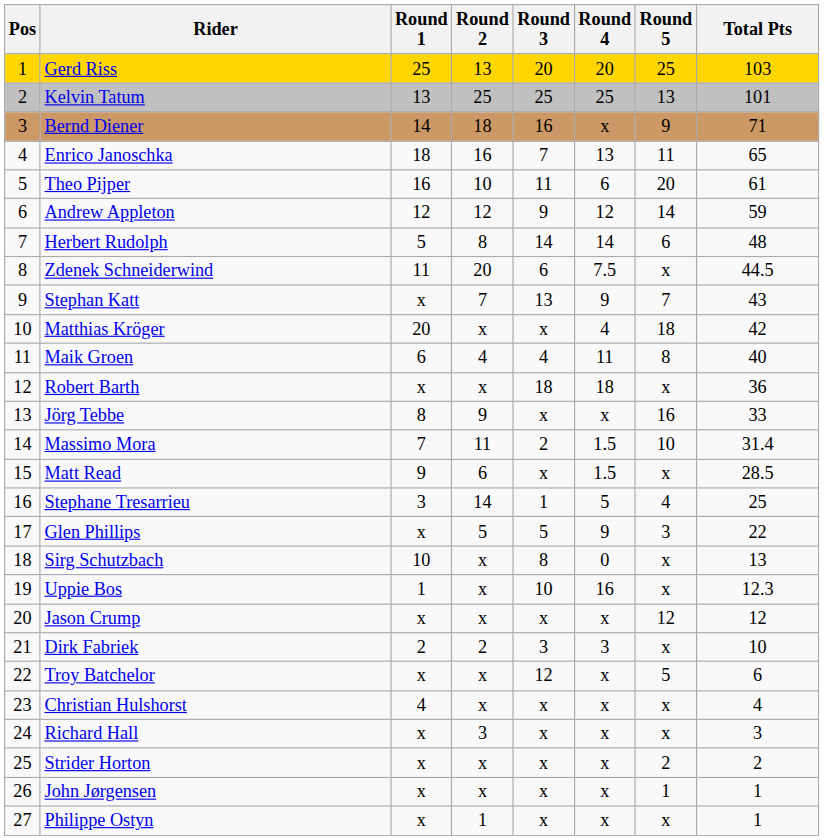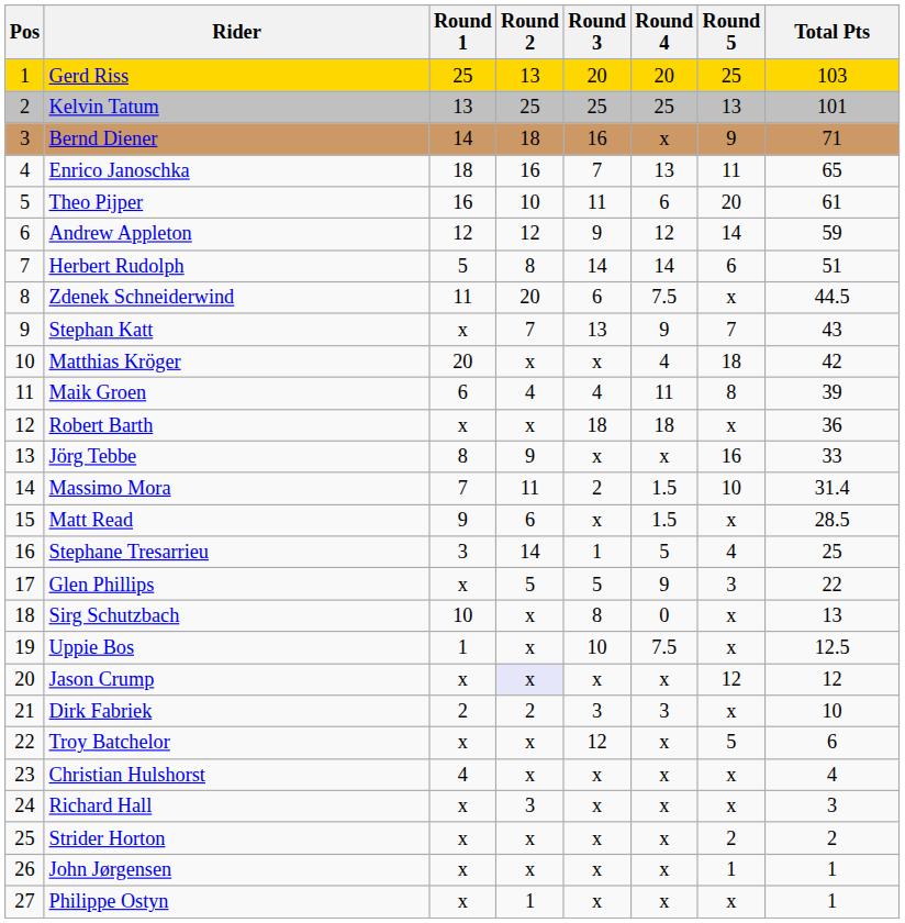 <table class="wikitable" style="font-size: 100%">
 <tr>
 <th width=20>Pos</th>
 <th width=300>Rider</th>
 <th width=40>Round 1</th>
 <th width=40>Round 2</th>
 <th width=40>Round 3</th>
 <th width=40>Round 4</th>
 <th width=40>Round 5</th>
 <th width=100>Total Pts</th>
 </tr>
 <tr align=center style="background-color: gold;">
 <td>1</td>
 <td align="left"> <a href='#'>Gerd Riss</a></td>
 <td>25</td>
 <td>13</td>
 <td>20</td>
 <td>20</td>
 <td>25</td>
 <td>103</td>
 </tr>
 <tr align=center style="background-color: silver;">
 <td>2</td>
 <td align="left"> <a href='#'>Kelvin Tatum</a></td>
 <td>13</td>
 <td>25</td>
 <td>25</td>
 <td>25</td>
 <td>13</td>
 <td>101</td>
 </tr>
 <tr align=center style="background-color: #cc9966;">
 <td>3</td>
 <td align="left"> <a href='#'>Bernd Diener</a></td>
 <td>14</td>
 <td>18</td>
 <td>16</td>
 <td>x</td>
 <td>9</td>
 <td>71</td>
 </tr>
 <tr align=center>
 <td>4</td>
 <td align="left"> <a href='#'>Enrico Janoschka</a></td>
 <td>18</td>
 <td>16</td>
 <td>7</td>
 <td>13</td>
 <td>11</td>
 <td>65</td>
 </tr>
 <tr align=center>
 <td>5</td>
 <td align="left"> <a href='#'>Theo Pijper</a></td>
 <td>16</td>
 <td>10</td>
 <td>11</td>
 <td>6</td>
 <td>20</td>
 <td>61</td>
 </tr>
 <tr align=center>
 <td>6</td>
 <td align="left"> <a href='#'>Andrew Appleton</a></td>
 <td>12</td>
 <td>12</td>
 <td>9</td>
 <td>12</td>
 <td>14</td>
 <td>59</td>
 </tr>
 <tr align=center>
 <td>7</td>
 <td align="left"> <a href='#'>Herbert Rudolph</a></td>
 <td>5</td>
 <td>8</td>
 <td>14</td>
 <td>14</td>
 <td>6</td>
-<td>48</td>
+<td>51</td>
 </tr>
 <tr align=center>
 <td>8</td>
 <td align="left"> <a href='#'>Zdenek Schneiderwind</a></td>
 <td>11</td>
 <td>20</td>
 <td>6</td>
 <td>7.5</td>
 <td>x</td>
 <td>44.5</td>
 </tr>
 <tr align=center>
 <td>9</td>
 <td align="left"> <a href='#'>Stephan Katt</a></td>
 <td>x</td>
 <td>7</td>
 <td>13</td>
 <td>9</td>
 <td>7</td>
 <td>43</td>
 </tr>
 <tr align=center>
 <td>10</td>
 <td align="left"> <a href='#'>Matthias Kröger</a></td>
 <td>20</td>
 <td>x</td>
 <td>x</td>
 <td>4</td>
 <td>18</td>
 <td>42</td>
 </tr>
 <tr align=center>
 <td>11</td>
 <td align="left"> <a href='#'>Maik Groen</a></td>
 <td>6</td>
 <td>4</td>
 <td>4</td>
 <td>11</td>
 <td>8</td>
-<td>40</td>
+<td>39</td>
 </tr>
 <tr align=center>
 <td>12</td>
 <td align="left"> <a href='#'>Robert Barth</a></td>
 <td>x</td>
 <td>x</td>
 <td>18</td>
 <td>18</td>
 <td>x</td>
 <td>36</td>
 </tr>
 <tr align=center>
 <td>13</td>
 <td align="left"> <a href='#'>Jörg Tebbe</a></td>
 <td>8</td>
 <td>9</td>
 <td>x</td>
 <td>x</td>
 <td>16</td>
 <td>33</td>
 </tr>
 <tr align=center>
 <td>14</td>
 <td align="left"> <a href='#'>Massimo Mora</a></td>
 <td>7</td>
 <td>11</td>
 <td>2</td>
 <td>1.5</td>
 <td>10</td>
 <td>31.4</td>
 </tr>
 <tr align=center>
 <td>15</td>
 <td align="left"> <a href='#'>Matt Read</a></td>
 <td>9</td>
 <td>6</td>
 <td>x</td>
 <td>1.5</td>
 <td>x</td>
 <td>28.5</td>
 </tr>
 <tr align=center>
 <td>16</td>
 <td align="left"> <a href='#'>Stephane Tresarrieu</a></td>
 <td>3</td>
 <td>14</td>
 <td>1</td>
 <td>5</td>
 <td>4</td>
 <td>25</td>
 </tr>
 <tr align=center>
 <td>17</td>
 <td align="left"> <a href='#'>Glen Phillips</a></td>
 <td>x</td>
 <td>5</td>
 <td>5</td>
 <td>9</td>
 <td>3</td>
 <td>22</td>
 </tr>
 <tr align=center>
 <td>18</td>
 <td align="left"> <a href='#'>Sirg Schutzbach</a></td>
 <td>10</td>
 <td>x</td>
 <td>8</td>
 <td>0</td>
 <td>x</td>
 <td>13</td>
 </tr>
 <tr align=center>
 <td>19</td>
 <td align="left"> <a href='#'>Uppie Bos</a></td>
 <td>1</td>
 <td>x</td>
 <td>10</td>
-<td>16</td>
+<td>7.5</td>
 <td>x</td>
-<td>12.3</td>
+<td>12.5</td>
 </tr>
 <tr align=center>
 <td>20</td>
 <td align="left"> <a href='#'>Jason Crump</a></td>
 <td>x</td>
-<td>x</td>
+<td style="background: lavender;">x</td>
 <td>x</td>
 <td>x</td>
 <td>12</td>
 <td>12</td>
 </tr>
 <tr align=center>
 <td>21</td>
 <td align="left"> <a href='#'>Dirk Fabriek</a></td>
 <td>2</td>
 <td>2</td>
 <td>3</td>
 <td>3</td>
 <td>x</td>
 <td>10</td>
 </tr>
 <tr align=center>
 <td>22</td>
 <td align="left"> <a href='#'>Troy Batchelor</a></td>
 <td>x</td>
 <td>x</td>
 <td>12</td>
 <td>x</td>
 <td>5</td>
 <td>6</td>
 </tr>
 <tr align=center>
 <td>23</td>
 <td align="left"> <a href='#'>Christian Hulshorst</a></td>
 <td>4</td>
 <td>x</td>
 <td>x</td>
 <td>x</td>
 <td>x</td>
 <td>4</td>
 </tr>
 <tr align=center>
 <td>24</td>
 <td align="left"> <a href='#'>Richard Hall</a></td>
 <td>x</td>
 <td>3</td>
 <td>x</td>
 <td>x</td>
 <td>x</td>
 <td>3</td>
 </tr>
 <tr align=center>
 <td>25</td>
 <td align="left"> <a href='#'>Strider Horton</a></td>
 <td>x</td>
 <td>x</td>
 <td>x</td>
 <td>x</td>
 <td>2</td>
 <td>2</td>
 </tr>
 <tr align=center>
 <td>26</td>
 <td align="left"> <a href='#'>John Jørgensen</a></td>
 <td>x</td>
 <td>x</td>
 <td>x</td>
 <td>x</td>
 <td>1</td>
 <td>1</td>
 </tr>
 <tr align=center>
 <td>27</td>
 <td align="left"> <a href='#'>Philippe Ostyn</a></td>
 <td>x</td>
 <td>1</td>
 <td>x</td>
 <td>x</td>
 <td>x</td>
 <td>1</td>
 </tr>
 </table>
